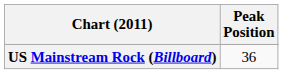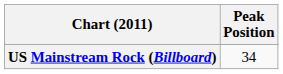 <table class="wikitable sortable plainrowheaders" style="text-align:center">
 <tr>
 <th>Chart (2011)</th>
 <th>Peak<br>Position</th>
 </tr>
 <tr>
 </tr>
 <tr>
 <th scope="row">US <a href='#'>Mainstream Rock</a> (<a href='#'><em>Billboard</em></a>)</th>
-<td align="center">36</td>
+<td align="center">34</td>
 </tr>
 </table>
